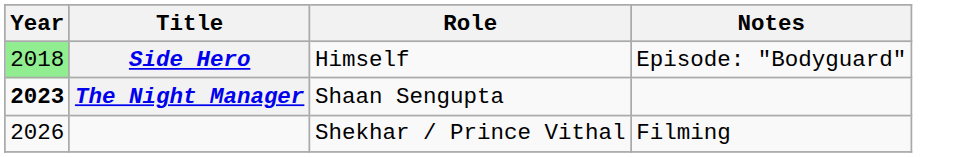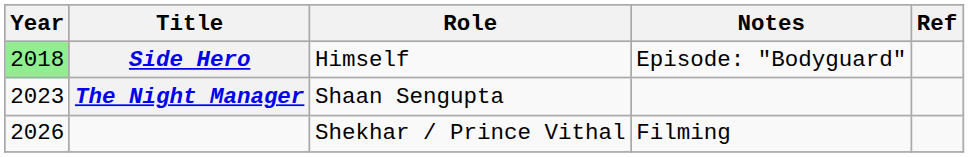 <table class="wikitable sortable plainrowheaders">
 <tr style="text-align:center;">
 <th scope="col">Year</th>
 <th scope="col">Title</th>
 <th scope="col">Role</th>
 <th class="unsortable" scope="col">Notes</th>
+<th class="unsortable" scope="col">Ref</th>
 </tr>
 <tr>
 <td style="background: lightgreen;">2018</td>
 <th scope="row"><em><a href='#'>Side Hero</a></em></th>
 <td>Himself</td>
 <td>Episode: "Bodyguard"</td>
+<td></td>
 </tr>
 <tr>
-<td><strong>2023</strong></td>
+<td>2023</td>
 <th scope="row"><em><a href='#'>The Night Manager</a></em></th>
 <td>Shaan Sengupta</td>
+<td></td>
 <td></td>
 </tr>
 <tr>
 <td>2026</td>
 <td></td>
 <td>Shekhar / Prince Vithal </td>
 <td>Filming</td>
+<td></td>
 </tr>
 </table>
